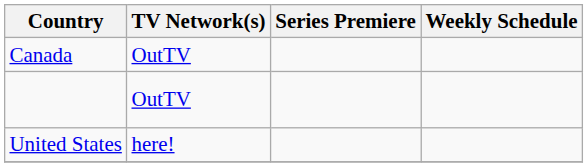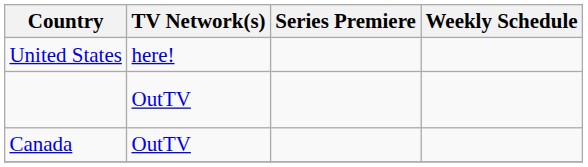 <table class="wikitable">
 <tr>
 <th>Country</th>
 <th>TV Network(s)</th>
 <th>Series Premiere</th>
 <th>Weekly Schedule</th>
 </tr>
 <tr>
-<td> <a href='#'>Canada</a></td>
-<td><a href='#'>OutTV</a></td>
+<td> <a href='#'>United States</a></td>
+<td><a href='#'>here!</a></td>
 <td></td>
 <td></td>
 </tr>
 <tr>
 <td><br><br></td>
 <td><a href='#'>OutTV</a></td>
 <td></td>
 <td></td>
 </tr>
 <tr>
-<td> <a href='#'>United States</a></td>
-<td><a href='#'>here!</a></td>
+<td> <a href='#'>Canada</a></td>
+<td><a href='#'>OutTV</a></td>
 <td></td>
 <td></td>
 </tr>
 <tr>
 </tr>
 </table>
